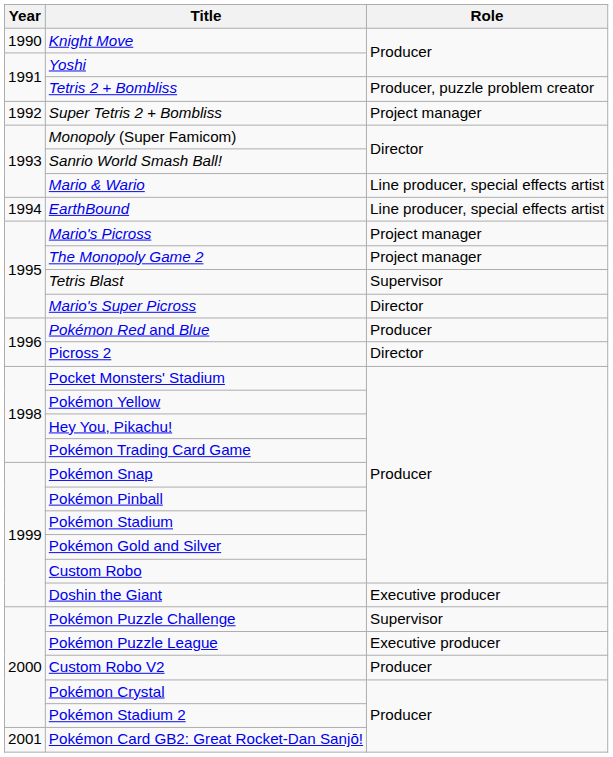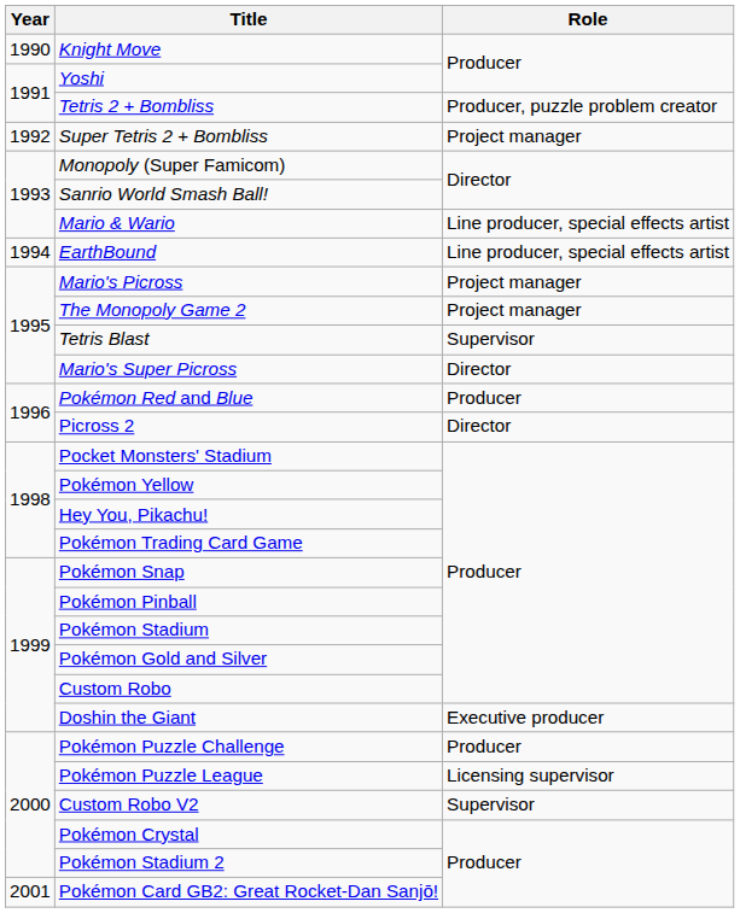 <table class="wikitable sortable">
 <tr>
 <th scope="col">Year</th>
 <th scope="col">Title</th>
 <th scope="col">Role</th>
 </tr>
 <tr>
 <td>1990</td>
 <td><em><a href='#'>Knight Move</a></em></td>
 <td rowspan="2">Producer</td>
 </tr>
 <tr>
 <td rowspan="2">1991</td>
 <td><em><a href='#'>Yoshi</a></em></td>
 </tr>
 <tr>
 <td><em><a href='#'>Tetris 2 + Bombliss</a></em></td>
 <td>Producer, puzzle problem creator</td>
 </tr>
 <tr>
 <td>1992</td>
 <td><em>Super Tetris 2 + Bombliss</em></td>
 <td>Project manager</td>
 </tr>
 <tr>
 <td rowspan="3">1993</td>
 <td><em>Monopoly</em> (Super Famicom)</td>
 <td rowspan="2">Director</td>
 </tr>
 <tr>
 <td><em>Sanrio World Smash Ball!</em></td>
 </tr>
 <tr>
 <td><em><a href='#'>Mario & Wario</a></em></td>
 <td>Line producer, special effects artist</td>
 </tr>
 <tr>
 <td>1994</td>
 <td><em><a href='#'>EarthBound</a></em></td>
 <td>Line producer, special effects artist</td>
 </tr>
 <tr>
 <td rowspan="4">1995</td>
 <td><em><a href='#'>Mario's Picross</a></em></td>
 <td>Project manager</td>
 </tr>
 <tr>
 <td><em><a href='#'>The Monopoly Game 2</a></em></td>
 <td>Project manager</td>
 </tr>
 <tr>
 <td><em>Tetris Blast</em></td>
 <td>Supervisor</td>
 </tr>
 <tr>
 <td><em><a href='#'>Mario's Super Picross</a></em></td>
 <td>Director</td>
 </tr>
 <tr>
 <td rowspan="2">1996</td>
 <td><a href='#'><em>Pokémon Red</em> and <em>Blue</em></a><em></td>
 <td>Producer</td>
 </tr>
 <tr>
 <td></em><a href='#'>Picross 2</a><em></td>
 <td>Director</td>
 </tr>
 <tr>
 <td rowspan="4">1998</td>
 <td></em><a href='#'>Pocket Monsters' Stadium</a><em></td>
 <td rowspan="9">Producer</td>
 </tr>
 <tr>
 <td></em><a href='#'>Pokémon Yellow</a><em></td>
 </tr>
 <tr>
 <td></em><a href='#'>Hey You, Pikachu!</a><em></td>
 </tr>
 <tr>
 <td></em><a href='#'>Pokémon Trading Card Game</a><em></td>
 </tr>
 <tr>
 <td rowspan="6">1999</td>
 <td></em><a href='#'>Pokémon Snap</a><em></td>
 </tr>
 <tr>
 <td></em><a href='#'>Pokémon Pinball</a><em></td>
 </tr>
 <tr>
 <td></em><a href='#'>Pokémon Stadium</a><em></td>
 </tr>
 <tr>
 <td></em><a href='#'>Pokémon Gold and Silver</a><em></td>
 </tr>
 <tr>
 <td></em><a href='#'>Custom Robo</a><em></td>
 </tr>
 <tr>
 <td></em><a href='#'>Doshin the Giant</a><em></td>
 <td>Executive producer</td>
 </tr>
 <tr>
 <td rowspan="5">2000</td>
 <td></em><a href='#'>Pokémon Puzzle Challenge</a><em></td>
-<td>Supervisor</td>
+<td>Producer</td>
 </tr>
 <tr>
 <td></em><a href='#'>Pokémon Puzzle League</a><em></td>
-<td>Executive producer</td>
+<td>Licensing supervisor</td>
 </tr>
 <tr>
 <td></em><a href='#'>Custom Robo V2</a><em></td>
-<td>Producer</td>
+<td>Supervisor</td>
 </tr>
 <tr>
 <td></em><a href='#'>Pokémon Crystal</a><em></td>
 <td rowspan="3">Producer</td>
 </tr>
 <tr>
 <td></em><a href='#'>Pokémon Stadium 2</a><em></td>
 </tr>
 <tr>
 <td>2001</td>
 <td></em><a href='#'>Pokémon Card GB2: Great Rocket-Dan Sanjō!</a><em></td>
 </tr>
 </table>
